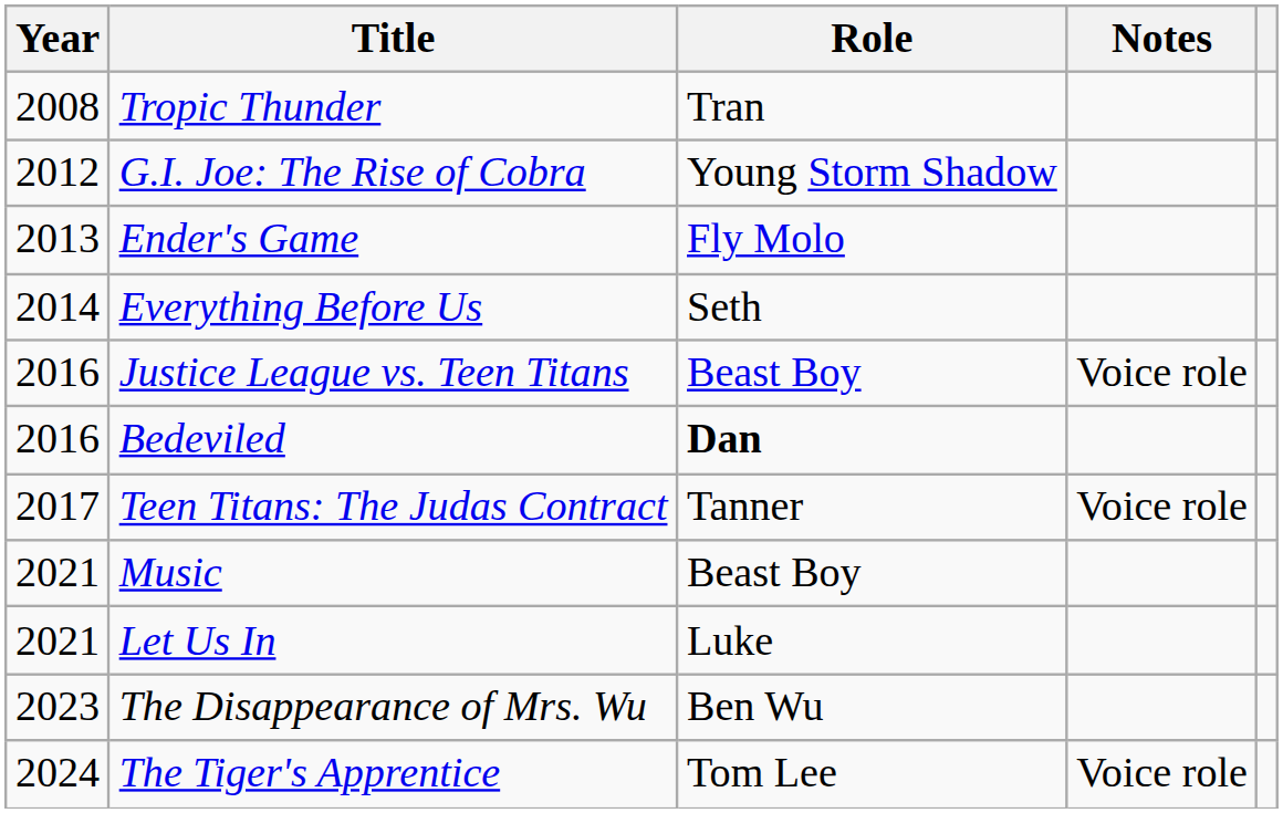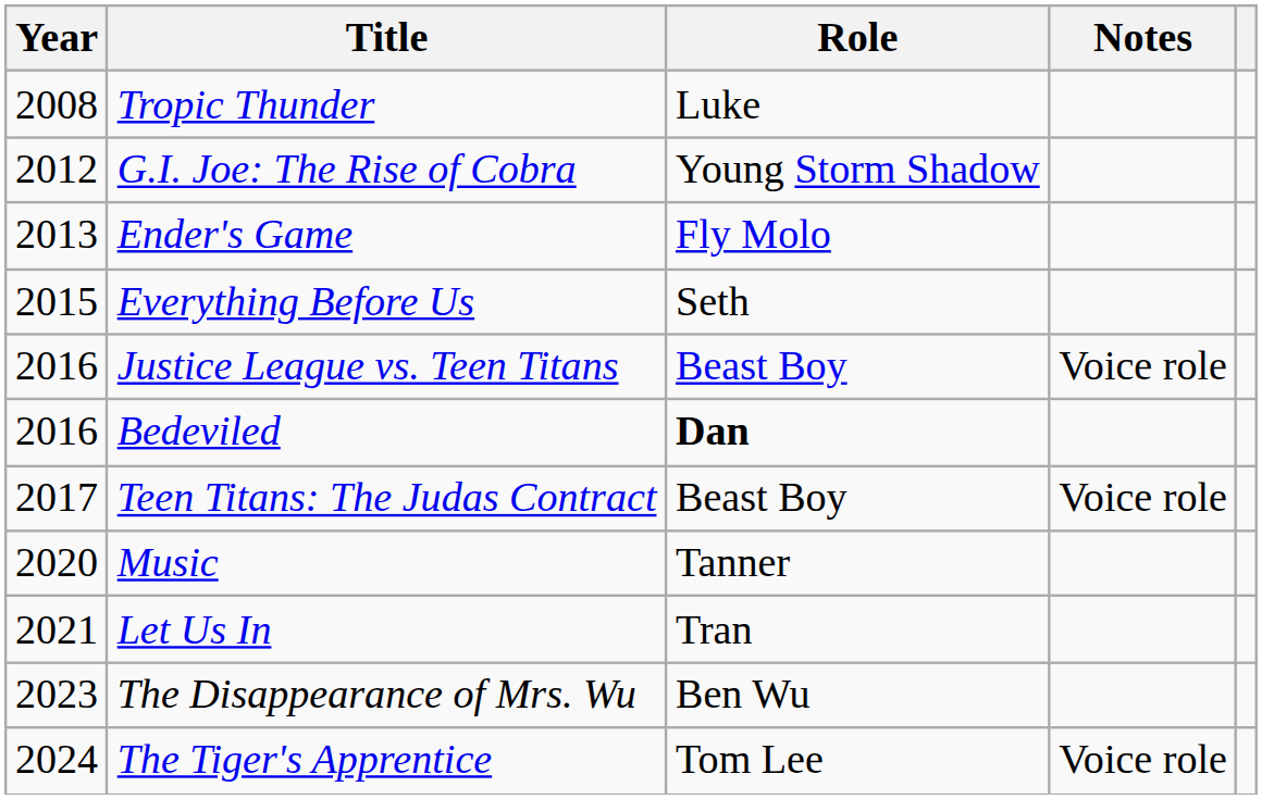 <table class="wikitable sortable">
 <tr>
 <th>Year</th>
 <th>Title</th>
 <th>Role</th>
 <th class="unsortable">Notes</th>
 <th></th>
 </tr>
 <tr>
 <td>2008</td>
 <td><em><a href='#'>Tropic Thunder</a></em></td>
-<td>Tran</td>
+<td>Luke</td>
 <td></td>
 <td></td>
 </tr>
 <tr>
 <td>2012</td>
 <td><em><a href='#'>G.I. Joe: The Rise of Cobra</a></em></td>
 <td>Young <a href='#'>Storm Shadow</a></td>
 <td></td>
 <td></td>
 </tr>
 <tr>
 <td>2013</td>
 <td><em><a href='#'>Ender's Game</a></em></td>
 <td><a href='#'>Fly Molo</a></td>
 <td></td>
 <td></td>
 </tr>
 <tr>
-<td>2014</td>
+<td>2015</td>
 <td><em><a href='#'>Everything Before Us</a></em></td>
 <td>Seth</td>
 <td></td>
 <td></td>
 </tr>
 <tr>
 <td>2016</td>
 <td><em><a href='#'>Justice League vs. Teen Titans</a></em></td>
 <td><a href='#'>Beast Boy</a></td>
 <td>Voice role</td>
 <td></td>
 </tr>
 <tr>
 <td>2016</td>
 <td><em><a href='#'>Bedeviled</a></em></td>
 <td><strong>Dan</strong></td>
 <td></td>
 <td></td>
 </tr>
 <tr>
 <td>2017</td>
 <td><em><a href='#'>Teen Titans: The Judas Contract</a></em></td>
-<td>Tanner</td>
+<td>Beast Boy</td>
 <td>Voice role</td>
 <td></td>
 </tr>
 <tr>
-<td>2021</td>
+<td>2020</td>
 <td><a href='#'><em>Music</em></a></td>
-<td>Beast Boy</td>
+<td>Tanner</td>
 <td></td>
 <td></td>
 </tr>
 <tr>
 <td>2021</td>
 <td><em><a href='#'>Let Us In</a></em></td>
-<td>Luke</td>
+<td>Tran</td>
 <td></td>
 <td></td>
 </tr>
 <tr>
 <td>2023</td>
 <td><em>The Disappearance of Mrs. Wu</em></td>
 <td>Ben Wu</td>
 <td></td>
 <td></td>
 </tr>
 <tr>
 <td>2024</td>
 <td><em><a href='#'>The Tiger's Apprentice</a></em></td>
 <td>Tom Lee</td>
 <td>Voice role</td>
 <td></td>
 </tr>
 </table>
